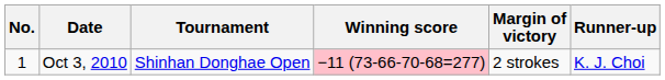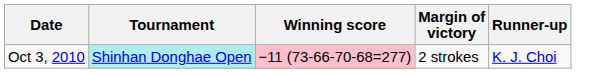 <table class="wikitable" style="font-size:95%;">
 <tr>
-<th>No.</th>
 <th>Date</th>
 <th>Tournament</th>
 <th>Winning score</th>
 <th>Margin of<br>victory</th>
 <th>Runner-up</th>
 </tr>
 <tr>
-<td align=center>1</td>
 <td align=right>Oct 3, <a href='#'>2010</a></td>
-<td><a href='#'>Shinhan Donghae Open</a></td>
+<td style="background: paleturquoise;"><a href='#'>Shinhan Donghae Open</a></td>
 <td style="background: pink;">−11 (73-66-70-68=277)</td>
 <td>2 strokes</td>
 <td> <a href='#'>K. J. Choi</a></td>
 </tr>
 </table>
